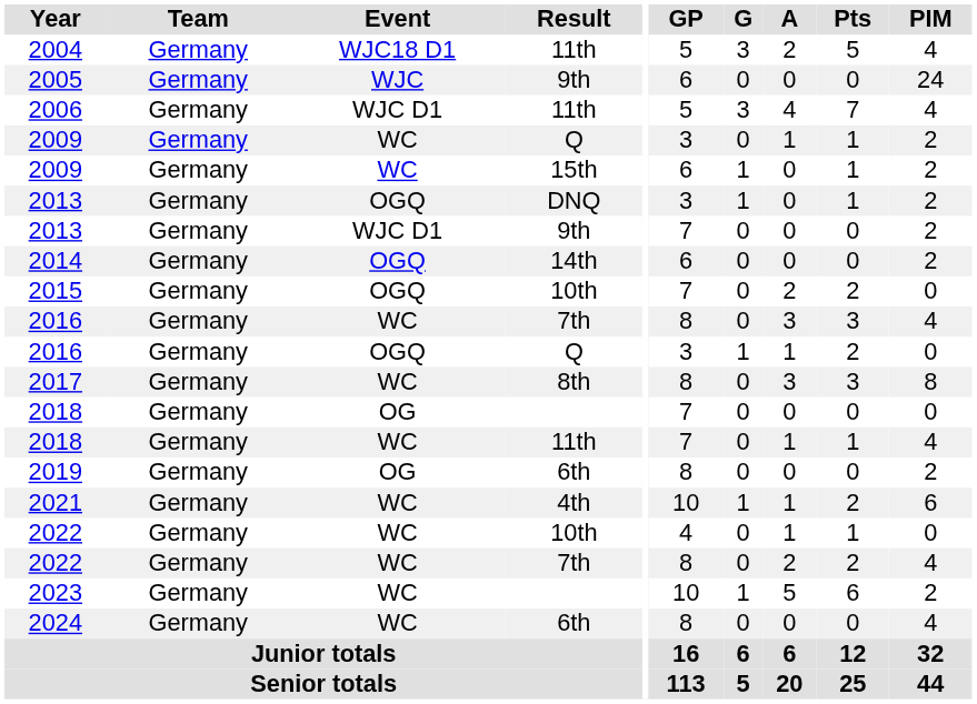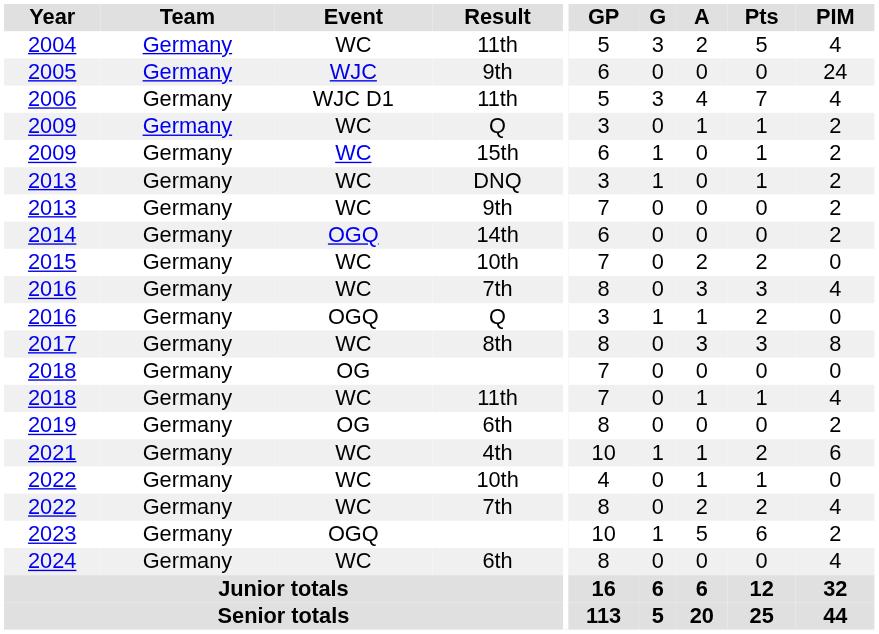 <table border="0" cellpadding="1" cellspacing="0" ID="Table3" style="text-align:center; width:40em">
 <tr ALIGN="center" bgcolor="#e0e0e0">
 <th>Year</th>
 <th>Team</th>
 <th>Event</th>
 <th>Result</th>
 <th rowspan="99" bgcolor="#fff"></th>
 <th>GP</th>
 <th>G</th>
 <th>A</th>
 <th>Pts</th>
 <th>PIM</th>
 </tr>
 <tr>
 <td><a href='#'>2004</a></td>
 <td><a href='#'>Germany</a></td>
-<td><a href='#'>WJC18 D1</a></td>
+<td>WC</td>
 <td>11th</td>
 <td>5</td>
 <td>3</td>
 <td>2</td>
 <td>5</td>
 <td>4</td>
 </tr>
 <tr bgcolor="#f0f0f0">
 <td><a href='#'>2005</a></td>
 <td><a href='#'>Germany</a></td>
 <td><a href='#'>WJC</a></td>
 <td>9th</td>
 <td>6</td>
 <td>0</td>
 <td>0</td>
 <td>0</td>
 <td>24</td>
 </tr>
 <tr>
 <td><a href='#'>2006</a></td>
 <td>Germany</td>
 <td>WJC D1</td>
 <td>11th</td>
 <td>5</td>
 <td>3</td>
 <td>4</td>
 <td>7</td>
 <td>4</td>
 </tr>
 <tr bgcolor="#f0f0f0">
 <td><a href='#'>2009</a></td>
 <td><a href='#'>Germany</a></td>
 <td>WC</td>
 <td>Q</td>
 <td>3</td>
 <td>0</td>
 <td>1</td>
 <td>1</td>
 <td>2</td>
 </tr>
 <tr>
 <td><a href='#'>2009</a></td>
 <td>Germany</td>
 <td><a href='#'>WC</a></td>
 <td>15th</td>
 <td>6</td>
 <td>1</td>
 <td>0</td>
 <td>1</td>
 <td>2</td>
 </tr>
 <tr bgcolor="#f0f0f0">
 <td><a href='#'>2013</a></td>
 <td>Germany</td>
-<td>OGQ</td>
+<td>WC</td>
 <td>DNQ</td>
 <td>3</td>
 <td>1</td>
 <td>0</td>
 <td>1</td>
 <td>2</td>
 </tr>
 <tr>
 <td><a href='#'>2013</a></td>
 <td>Germany</td>
-<td>WJC D1</td>
+<td>WC</td>
 <td>9th</td>
 <td>7</td>
 <td>0</td>
 <td>0</td>
 <td>0</td>
 <td>2</td>
 </tr>
 <tr bgcolor="#f0f0f0">
 <td><a href='#'>2014</a></td>
 <td>Germany</td>
 <td><a href='#'>OGQ</a></td>
 <td>14th</td>
 <td>6</td>
 <td>0</td>
 <td>0</td>
 <td>0</td>
 <td>2</td>
 </tr>
 <tr>
 <td><a href='#'>2015</a></td>
 <td>Germany</td>
-<td>OGQ</td>
+<td>WC</td>
 <td>10th</td>
 <td>7</td>
 <td>0</td>
 <td>2</td>
 <td>2</td>
 <td>0</td>
 </tr>
 <tr bgcolor="#f0f0f0">
 <td><a href='#'>2016</a></td>
 <td>Germany</td>
 <td>WC</td>
 <td>7th</td>
 <td>8</td>
 <td>0</td>
 <td>3</td>
 <td>3</td>
 <td>4</td>
 </tr>
 <tr>
 <td><a href='#'>2016</a></td>
 <td>Germany</td>
 <td>OGQ</td>
 <td>Q</td>
 <td>3</td>
 <td>1</td>
 <td>1</td>
 <td>2</td>
 <td>0</td>
 </tr>
 <tr bgcolor="#f0f0f0">
 <td><a href='#'>2017</a></td>
 <td>Germany</td>
 <td>WC</td>
 <td>8th</td>
 <td>8</td>
 <td>0</td>
 <td>3</td>
 <td>3</td>
 <td>8</td>
 </tr>
 <tr>
 <td><a href='#'>2018</a></td>
 <td>Germany</td>
 <td>OG</td>
 <td></td>
 <td>7</td>
 <td>0</td>
 <td>0</td>
 <td>0</td>
 <td>0</td>
 </tr>
 <tr bgcolor="#f0f0f0">
 <td><a href='#'>2018</a></td>
 <td>Germany</td>
 <td>WC</td>
 <td>11th</td>
 <td>7</td>
 <td>0</td>
 <td>1</td>
 <td>1</td>
 <td>4</td>
 </tr>
 <tr>
 <td><a href='#'>2019</a></td>
 <td>Germany</td>
 <td>OG</td>
 <td>6th</td>
 <td>8</td>
 <td>0</td>
 <td>0</td>
 <td>0</td>
 <td>2</td>
 </tr>
 <tr bgcolor="#f0f0f0">
 <td><a href='#'>2021</a></td>
 <td>Germany</td>
 <td>WC</td>
 <td>4th</td>
 <td>10</td>
 <td>1</td>
 <td>1</td>
 <td>2</td>
 <td>6</td>
 </tr>
 <tr>
 <td><a href='#'>2022</a></td>
 <td>Germany</td>
 <td>WC</td>
 <td>10th</td>
 <td>4</td>
 <td>0</td>
 <td>1</td>
 <td>1</td>
 <td>0</td>
 </tr>
 <tr bgcolor="#f0f0f0">
 <td><a href='#'>2022</a></td>
 <td>Germany</td>
 <td>WC</td>
 <td>7th</td>
 <td>8</td>
 <td>0</td>
 <td>2</td>
 <td>2</td>
 <td>4</td>
 </tr>
 <tr>
 <td><a href='#'>2023</a></td>
 <td>Germany</td>
-<td>WC</td>
+<td>OGQ</td>
 <td></td>
 <td>10</td>
 <td>1</td>
 <td>5</td>
 <td>6</td>
 <td>2</td>
 </tr>
 <tr bgcolor="#f0f0f0">
 <td><a href='#'>2024</a></td>
 <td>Germany</td>
 <td>WC</td>
 <td>6th</td>
 <td>8</td>
 <td>0</td>
 <td>0</td>
 <td>0</td>
 <td>4</td>
 </tr>
 <tr bgcolor="#e0e0e0">
 <th colspan="4">Junior totals</th>
 <th>16</th>
 <th>6</th>
 <th>6</th>
 <th>12</th>
 <th>32</th>
 </tr>
 <tr bgcolor="#e0e0e0">
 <th colspan="4">Senior totals</th>
 <th>113</th>
 <th>5</th>
 <th>20</th>
 <th>25</th>
 <th>44</th>
 </tr>
 </table>
